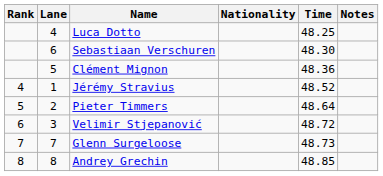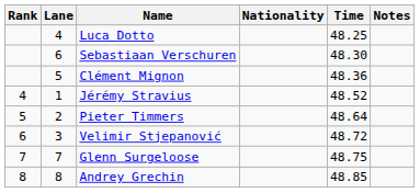 <table class="wikitable sortable" style="text-align:center">
 <tr>
 <th>Rank</th>
 <th>Lane</th>
 <th>Name</th>
 <th>Nationality</th>
 <th>Time</th>
 <th>Notes</th>
 </tr>
 <tr>
 <td></td>
 <td>4</td>
 <td align=left><a href='#'>Luca Dotto</a></td>
 <td align=left></td>
 <td>48.25</td>
 <td></td>
 </tr>
 <tr>
 <td></td>
 <td>6</td>
 <td align=left><a href='#'>Sebastiaan Verschuren</a></td>
 <td align=left></td>
 <td>48.30</td>
 <td></td>
 </tr>
 <tr>
 <td></td>
 <td>5</td>
 <td align=left><a href='#'>Clément Mignon</a></td>
 <td align=left></td>
 <td>48.36</td>
 <td></td>
 </tr>
 <tr>
 <td>4</td>
 <td>1</td>
 <td align=left><a href='#'>Jérémy Stravius</a></td>
 <td align=left></td>
 <td>48.52</td>
 <td></td>
 </tr>
 <tr>
 <td>5</td>
 <td>2</td>
 <td align=left><a href='#'>Pieter Timmers</a></td>
 <td align=left></td>
 <td>48.64</td>
 <td></td>
 </tr>
 <tr>
 <td>6</td>
 <td>3</td>
 <td align=left><a href='#'>Velimir Stjepanović</a></td>
 <td align=left></td>
 <td>48.72</td>
 <td></td>
 </tr>
 <tr>
 <td>7</td>
 <td>7</td>
 <td align=left><a href='#'>Glenn Surgeloose</a></td>
 <td align=left></td>
-<td>48.73</td>
+<td>48.75</td>
 <td></td>
 </tr>
 <tr>
 <td>8</td>
 <td>8</td>
 <td align=left><a href='#'>Andrey Grechin</a></td>
 <td align=left></td>
 <td>48.85</td>
 <td></td>
 </tr>
 </table>
